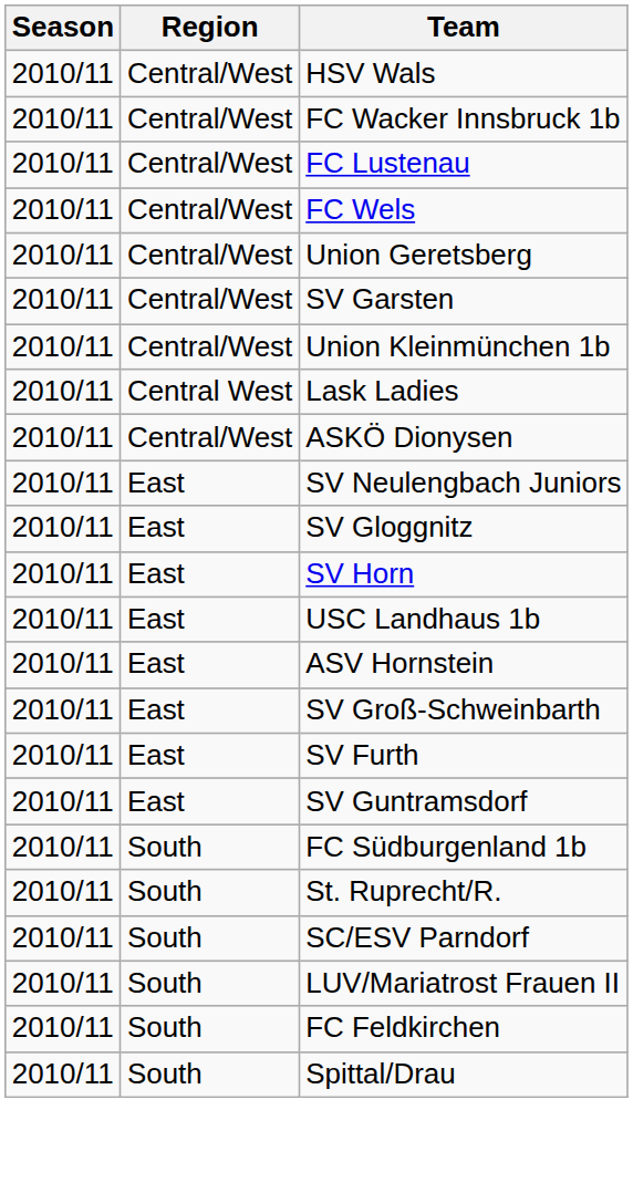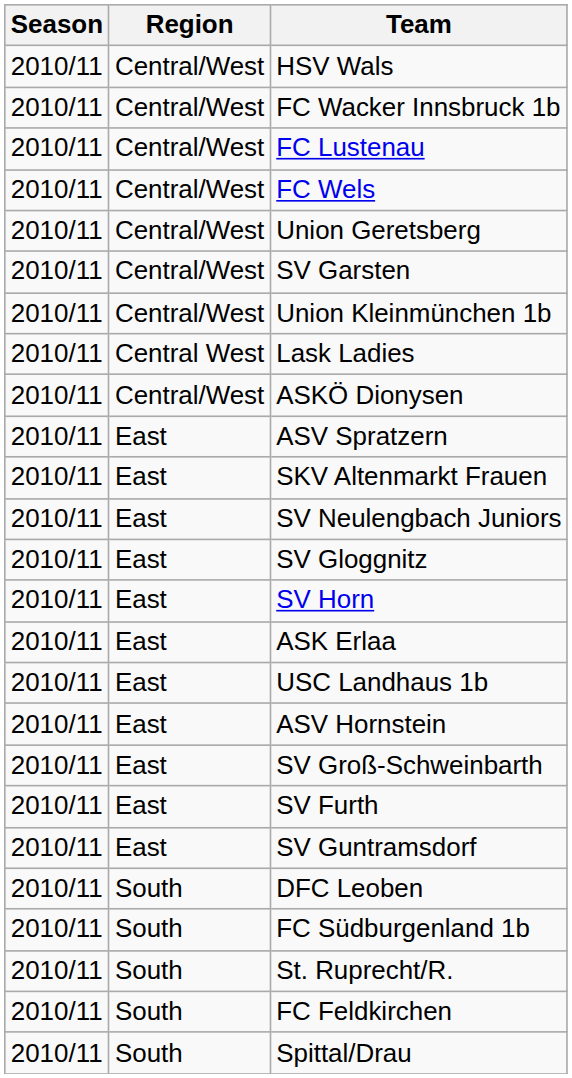 <table class="wikitable sortable">
 <tr>
 <th>Season</th>
 <th>Region</th>
 <th>Team</th>
 </tr>
 <tr>
 <td>2010/11</td>
 <td>Central/West</td>
 <td>HSV Wals</td>
 </tr>
 <tr>
 <td>2010/11</td>
 <td>Central/West</td>
 <td>FC Wacker Innsbruck 1b</td>
 </tr>
 <tr>
 <td>2010/11</td>
 <td>Central/West</td>
 <td><a href='#'>FC Lustenau</a></td>
 </tr>
 <tr>
 <td>2010/11</td>
 <td>Central/West</td>
 <td><a href='#'>FC Wels</a></td>
 </tr>
 <tr>
 <td>2010/11</td>
 <td>Central/West</td>
 <td>Union Geretsberg</td>
 </tr>
 <tr>
 <td>2010/11</td>
 <td>Central/West</td>
 <td>SV Garsten</td>
 </tr>
 <tr>
 <td>2010/11</td>
 <td>Central/West</td>
 <td>Union Kleinmünchen 1b</td>
 </tr>
 <tr>
 <td>2010/11</td>
 <td>Central West</td>
 <td>Lask Ladies</td>
 </tr>
 <tr>
 <td>2010/11</td>
 <td>Central/West</td>
 <td>ASKÖ Dionysen</td>
 </tr>
 <tr>
 <td>2010/11</td>
 <td>East</td>
+<td>ASV Spratzern</td>
+</tr>
+<tr>
+<td>2010/11</td>
+<td>East</td>
+<td>SKV Altenmarkt Frauen</td>
+</tr>
+<tr>
+<td>2010/11</td>
+<td>East</td>
 <td>SV Neulengbach Juniors</td>
 </tr>
 <tr>
 <td>2010/11</td>
 <td>East</td>
 <td>SV Gloggnitz</td>
 </tr>
 <tr>
 <td>2010/11</td>
 <td>East</td>
 <td><a href='#'>SV Horn</a></td>
+</tr>
+<tr>
+<td>2010/11</td>
+<td>East</td>
+<td>ASK Erlaa</td>
 </tr>
 <tr>
 <td>2010/11</td>
 <td>East</td>
 <td>USC Landhaus 1b</td>
 </tr>
 <tr>
 <td>2010/11</td>
 <td>East</td>
 <td>ASV Hornstein</td>
 </tr>
 <tr>
 <td>2010/11</td>
 <td>East</td>
 <td>SV Groß-Schweinbarth</td>
 </tr>
 <tr>
 <td>2010/11</td>
 <td>East</td>
 <td>SV Furth</td>
 </tr>
 <tr>
 <td>2010/11</td>
 <td>East</td>
 <td>SV Guntramsdorf</td>
 </tr>
 <tr>
 <td>2010/11</td>
 <td>South</td>
+<td>DFC Leoben</td>
+</tr>
+<tr>
+<td>2010/11</td>
+<td>South</td>
 <td>FC Südburgenland 1b</td>
 </tr>
 <tr>
 <td>2010/11</td>
 <td>South</td>
 <td>St. Ruprecht/R.</td>
-</tr>
-<tr>
-<td>2010/11</td>
-<td>South</td>
-<td>SC/ESV Parndorf</td>
-</tr>
-<tr>
-<td>2010/11</td>
-<td>South</td>
-<td>LUV/Mariatrost Frauen II</td>
 </tr>
 <tr>
 <td>2010/11</td>
 <td>South</td>
 <td>FC Feldkirchen</td>
 </tr>
 <tr>
 <td>2010/11</td>
 <td>South</td>
 <td>Spittal/Drau</td>
 </tr>
 </table>
